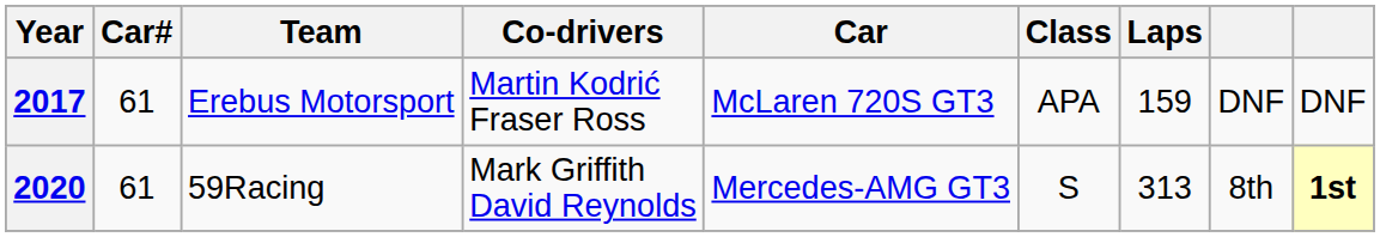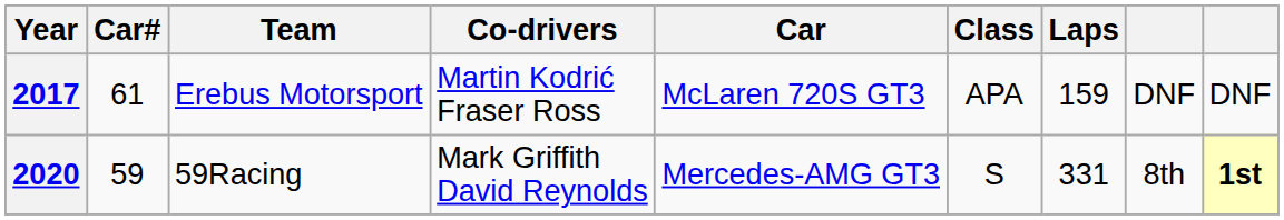 <table class="wikitable" style="font-size:90%">
 <tr>
 <th>Year</th>
 <th>Car#</th>
 <th>Team</th>
 <th>Co-drivers</th>
 <th>Car</th>
 <th>Class</th>
 <th>Laps</th>
 <th></th>
 <th></th>
 </tr>
 <tr style="text-align:center;">
 <th><a href='#'>2017</a></th>
 <td>61</td>
 <td align="left" nowrap> <a href='#'>Erebus Motorsport</a></td>
 <td align="left" nowrap> <a href='#'>Martin Kodrić</a><br> Fraser Ross</td>
 <td align="left" nowrap><a href='#'>McLaren 720S GT3</a></td>
 <td>APA</td>
 <td>159</td>
 <td>DNF</td>
 <td>DNF</td>
 </tr>
 <tr style="text-align:center;">
 <th><a href='#'>2020</a></th>
-<td>61</td>
+<td>59</td>
 <td align="left" nowrap> 59Racing</td>
 <td align="left" nowrap> Mark Griffith<br> <a href='#'>David Reynolds</a></td>
 <td align="left" nowrap><a href='#'>Mercedes-AMG GT3</a></td>
 <td>S</td>
-<td>313</td>
+<td>331</td>
 <td>8th</td>
 <td style="background:#ffffbf;"><strong>1st</strong></td>
 </tr>
 </table>
